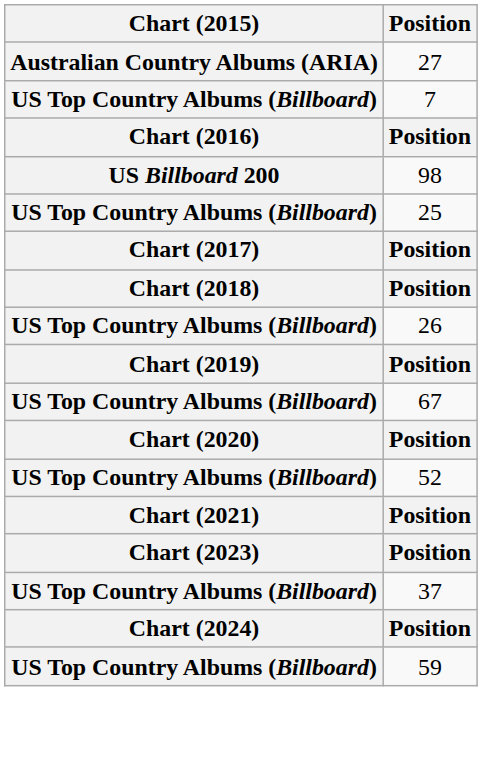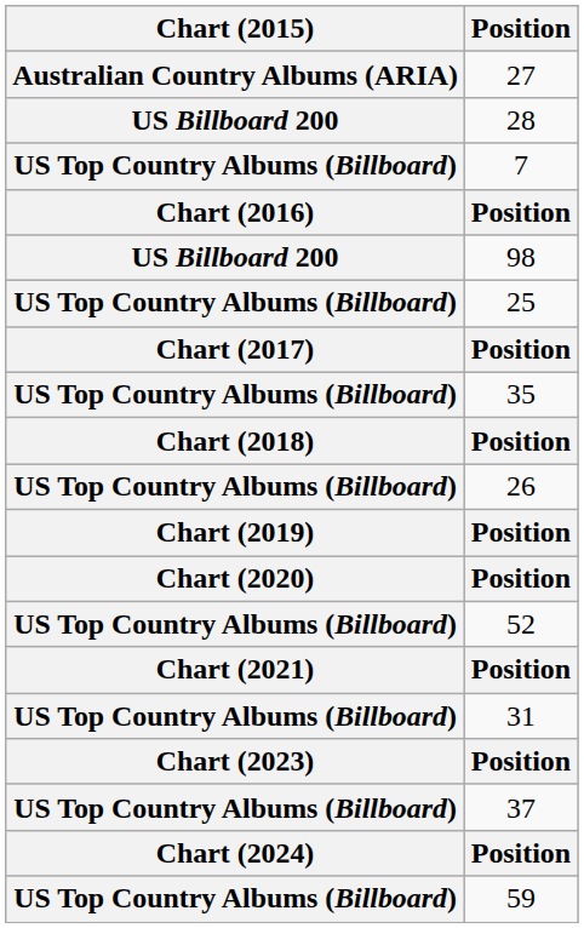 <table class="wikitable sortable plainrowheaders">
 <tr>
 <th>Chart (2015)</th>
 <th>Position</th>
 </tr>
 <tr>
 <th scope="row">Australian Country Albums (ARIA)</th>
 <td style="text-align:center;">27</td>
+</tr>
+<tr>
+<th scope="row">US <em>Billboard</em> 200</th>
+<td style="text-align:center;">28</td>
 </tr>
 <tr>
 <th scope="row">US Top Country Albums (<em>Billboard</em>)</th>
 <td style="text-align:center;">7</td>
 </tr>
 <tr>
 <th>Chart (2016)</th>
 <th>Position</th>
 </tr>
 <tr>
 <th scope="row">US <em>Billboard</em> 200</th>
 <td style="text-align:center;">98</td>
 </tr>
 <tr>
 <th scope="row">US Top Country Albums (<em>Billboard</em>)</th>
 <td style="text-align:center;">25</td>
 </tr>
 <tr>
 <th>Chart (2017)</th>
 <th>Position</th>
 </tr>
 <tr>
+<th scope="row">US Top Country Albums (<em>Billboard</em>)</th>
+<td style="text-align:center;">35</td>
+</tr>
+<tr>
 <th>Chart (2018)</th>
 <th>Position</th>
 </tr>
 <tr>
 <th scope="row">US Top Country Albums (<em>Billboard</em>)</th>
 <td style="text-align:center;">26</td>
 </tr>
 <tr>
 <th>Chart (2019)</th>
 <th>Position</th>
 </tr>
 <tr>
-<th scope="row">US Top Country Albums (<em>Billboard</em>)</th>
-<td style="text-align:center;">67</td>
-</tr>
-<tr>
 <th>Chart (2020)</th>
 <th>Position</th>
 </tr>
 <tr>
 <th scope="row">US Top Country Albums (<em>Billboard</em>)</th>
 <td style="text-align:center;">52</td>
 </tr>
 <tr>
 <th>Chart (2021)</th>
 <th>Position</th>
+</tr>
+<tr>
+<th scope="row">US Top Country Albums (<em>Billboard</em>)</th>
+<td style="text-align:center;">31</td>
 </tr>
 <tr>
 <th>Chart (2023)</th>
 <th>Position</th>
 </tr>
 <tr>
 <th scope="row">US Top Country Albums (<em>Billboard</em>)</th>
 <td style="text-align:center;">37</td>
 </tr>
 <tr>
 <th>Chart (2024)</th>
 <th>Position</th>
 </tr>
 <tr>
 <th scope="row">US Top Country Albums (<em>Billboard</em>)</th>
 <td style="text-align:center;">59</td>
 </tr>
 </table>
